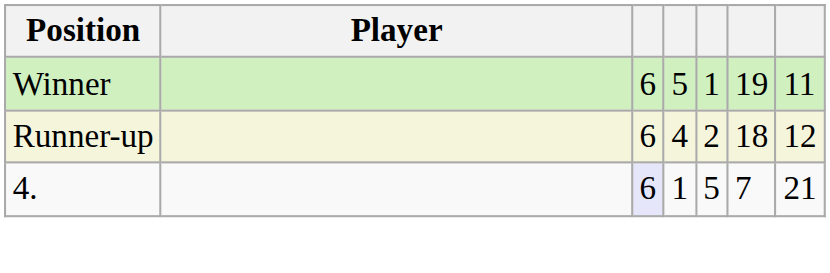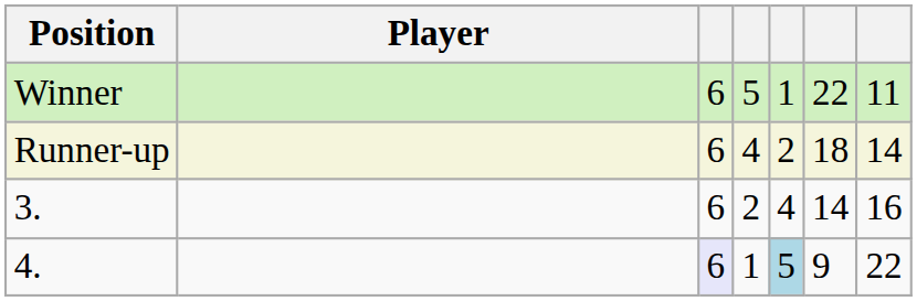 <table class="wikitable">
 <tr>
 <th>Position</th>
 <th>Player</th>
 <th></th>
 <th></th>
 <th></th>
 <th></th>
 <th></th>
 </tr>
 <tr style="background:#D0F0C0;">
 <td>Winner</td>
 <td width="220"></td>
 <td>6</td>
 <td>5</td>
 <td>1</td>
-<td>19</td>
+<td>22</td>
 <td>11</td>
 </tr>
 <tr bgcolor=beige>
 <td>Runner-up</td>
 <td></td>
 <td>6</td>
 <td>4</td>
 <td>2</td>
 <td>18</td>
-<td>12</td>
+<td>14</td>
+</tr>
+<tr>
+<td>3.</td>
+<td></td>
+<td>6</td>
+<td>2</td>
+<td>4</td>
+<td>14</td>
+<td>16</td>
 </tr>
 <tr>
 <td>4.</td>
 <td></td>
 <td style="background: lavender;">6</td>
 <td>1</td>
-<td>5</td>
-<td>7</td>
-<td>21</td>
+<td style="background: lightblue;">5</td>
+<td>9</td>
+<td>22</td>
 </tr>
 </table>
